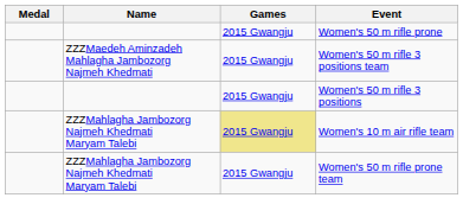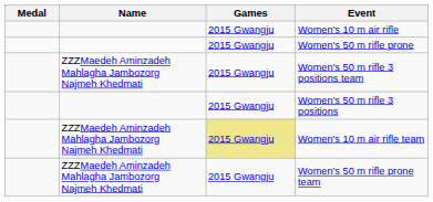 <table class="wikitable sortable" style="font-size:90%">
 <tr>
 <th width="70">Medal</th>
 <th width="200">Name</th>
 <th width="120">Games</th>
 <th width="180">Event</th>
+</tr>
+<tr>
+<td></td>
+<td></td>
+<td><a href='#'>2015 Gwangju</a></td>
+<td><a href='#'>Women's 10 m air rifle</a></td>
 </tr>
 <tr>
 <td></td>
 <td></td>
 <td><a href='#'>2015 Gwangju</a></td>
 <td><a href='#'>Women's 50 m rifle prone</a></td>
 </tr>
 <tr>
 <td></td>
 <td><span>ZZZ</span><a href='#'>Maedeh Aminzadeh</a><br><a href='#'>Mahlagha Jambozorg</a><br><a href='#'>Najmeh Khedmati</a></td>
 <td><a href='#'>2015 Gwangju</a></td>
 <td><a href='#'>Women's 50 m rifle 3 positions team</a></td>
 </tr>
 <tr>
 <td></td>
 <td></td>
 <td><a href='#'>2015 Gwangju</a></td>
 <td><a href='#'>Women's 50 m rifle 3 positions</a></td>
 </tr>
 <tr>
 <td></td>
-<td><span>ZZZ</span><a href='#'>Mahlagha Jambozorg</a><br><a href='#'>Najmeh Khedmati</a><br><a href='#'>Maryam Talebi</a></td>
+<td><span>ZZZ</span><a href='#'>Maedeh Aminzadeh</a><br><a href='#'>Mahlagha Jambozorg</a><br><a href='#'>Najmeh Khedmati</a></td>
 <td style="background: khaki;"><a href='#'>2015 Gwangju</a></td>
 <td><a href='#'>Women's 10 m air rifle team</a></td>
 </tr>
 <tr>
 <td></td>
-<td><span>ZZZ</span><a href='#'>Mahlagha Jambozorg</a><br><a href='#'>Najmeh Khedmati</a><br><a href='#'>Maryam Talebi</a></td>
+<td><span>ZZZ</span><a href='#'>Maedeh Aminzadeh</a><br><a href='#'>Mahlagha Jambozorg</a><br><a href='#'>Najmeh Khedmati</a></td>
 <td><a href='#'>2015 Gwangju</a></td>
 <td><a href='#'>Women's 50 m rifle prone team</a></td>
 </tr>
 </table>
